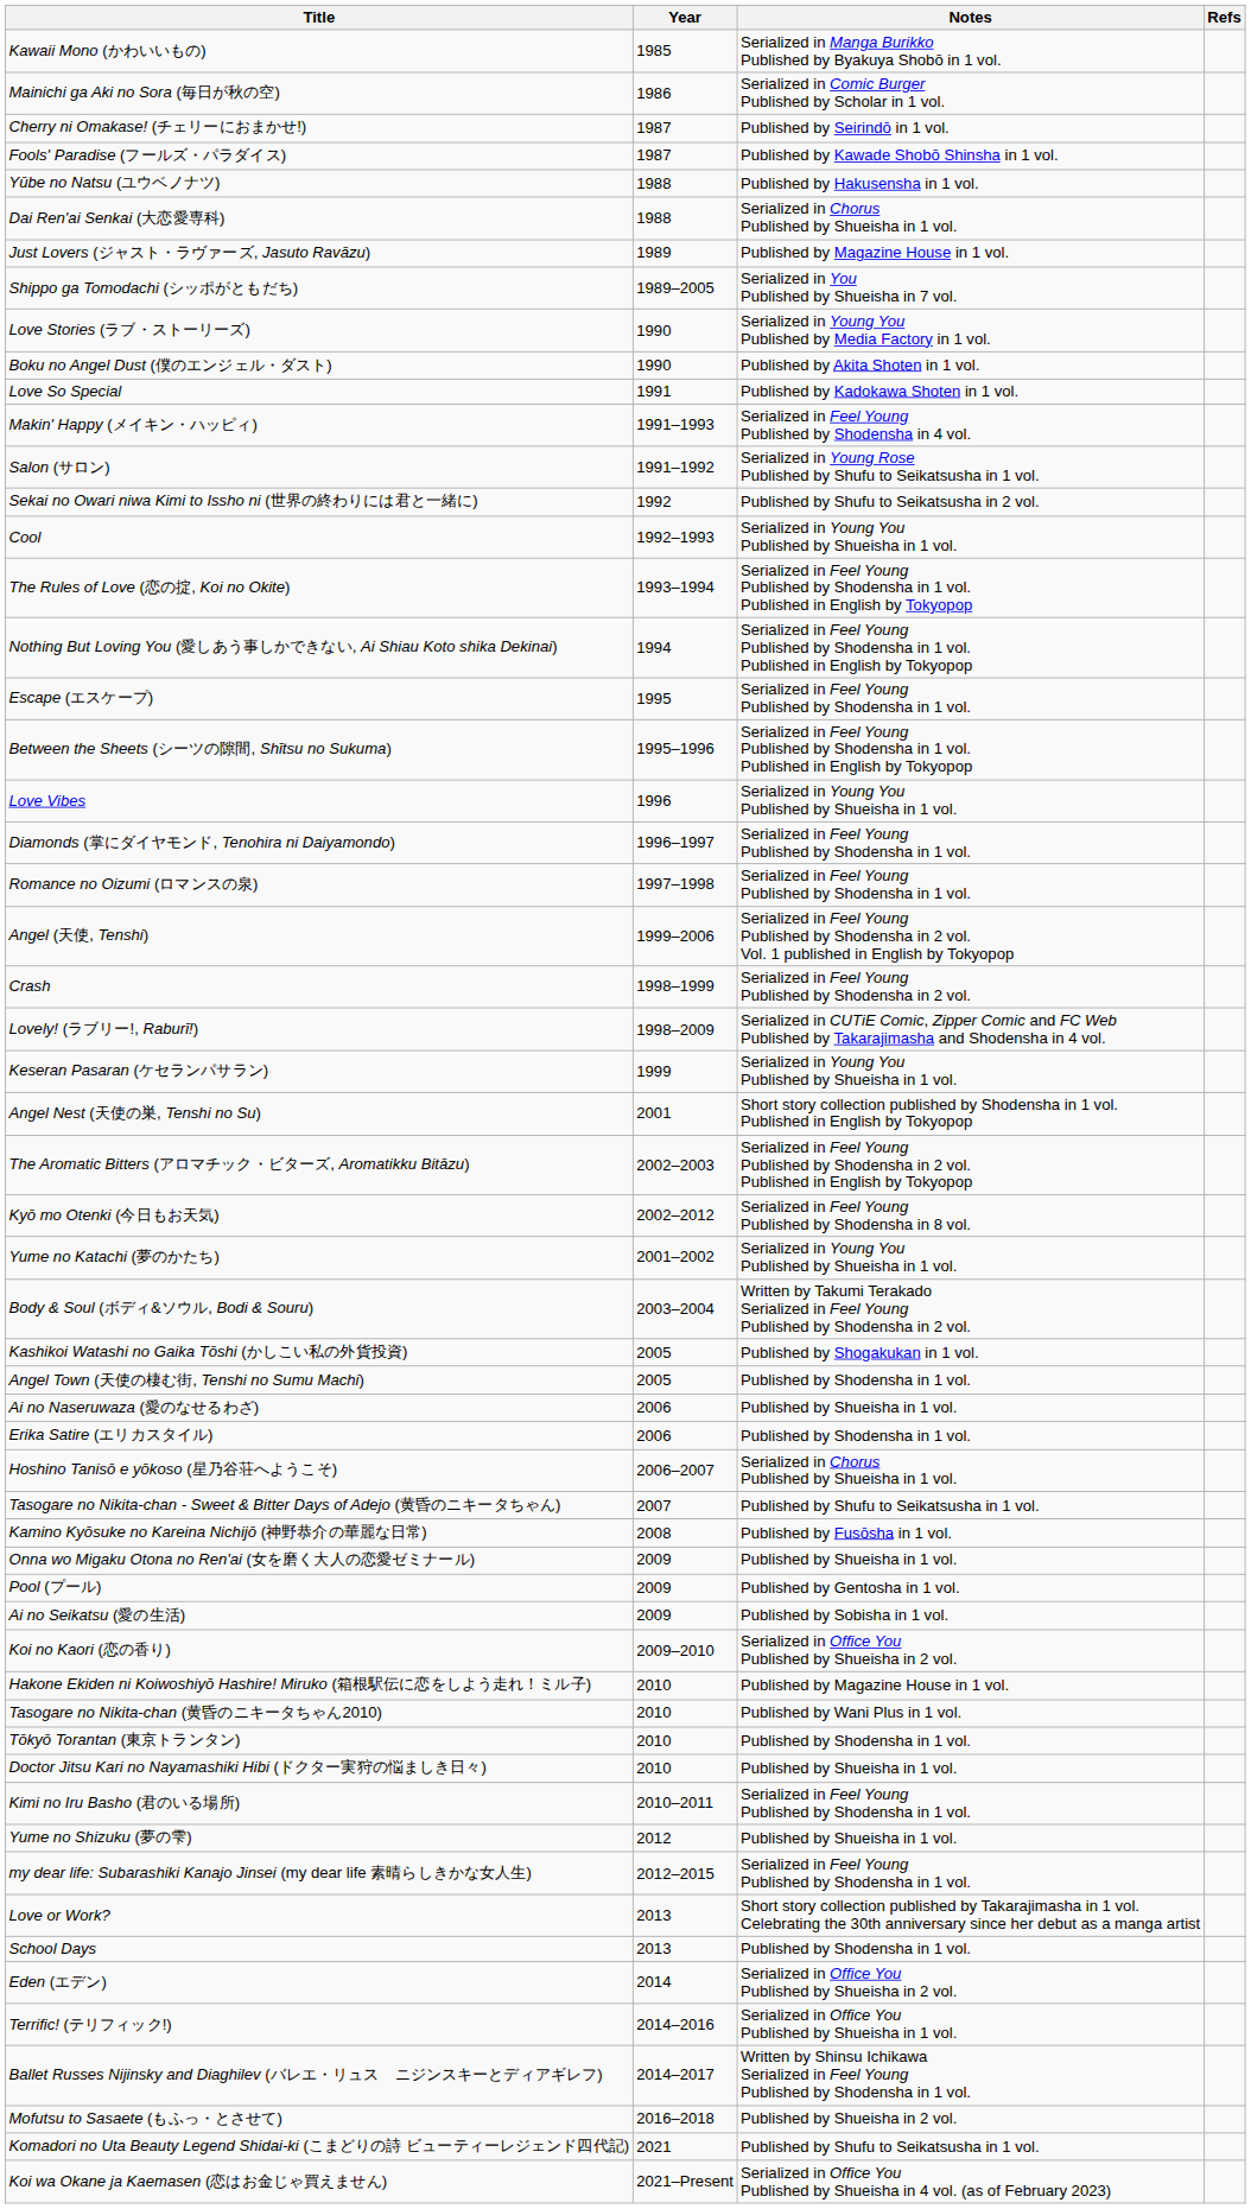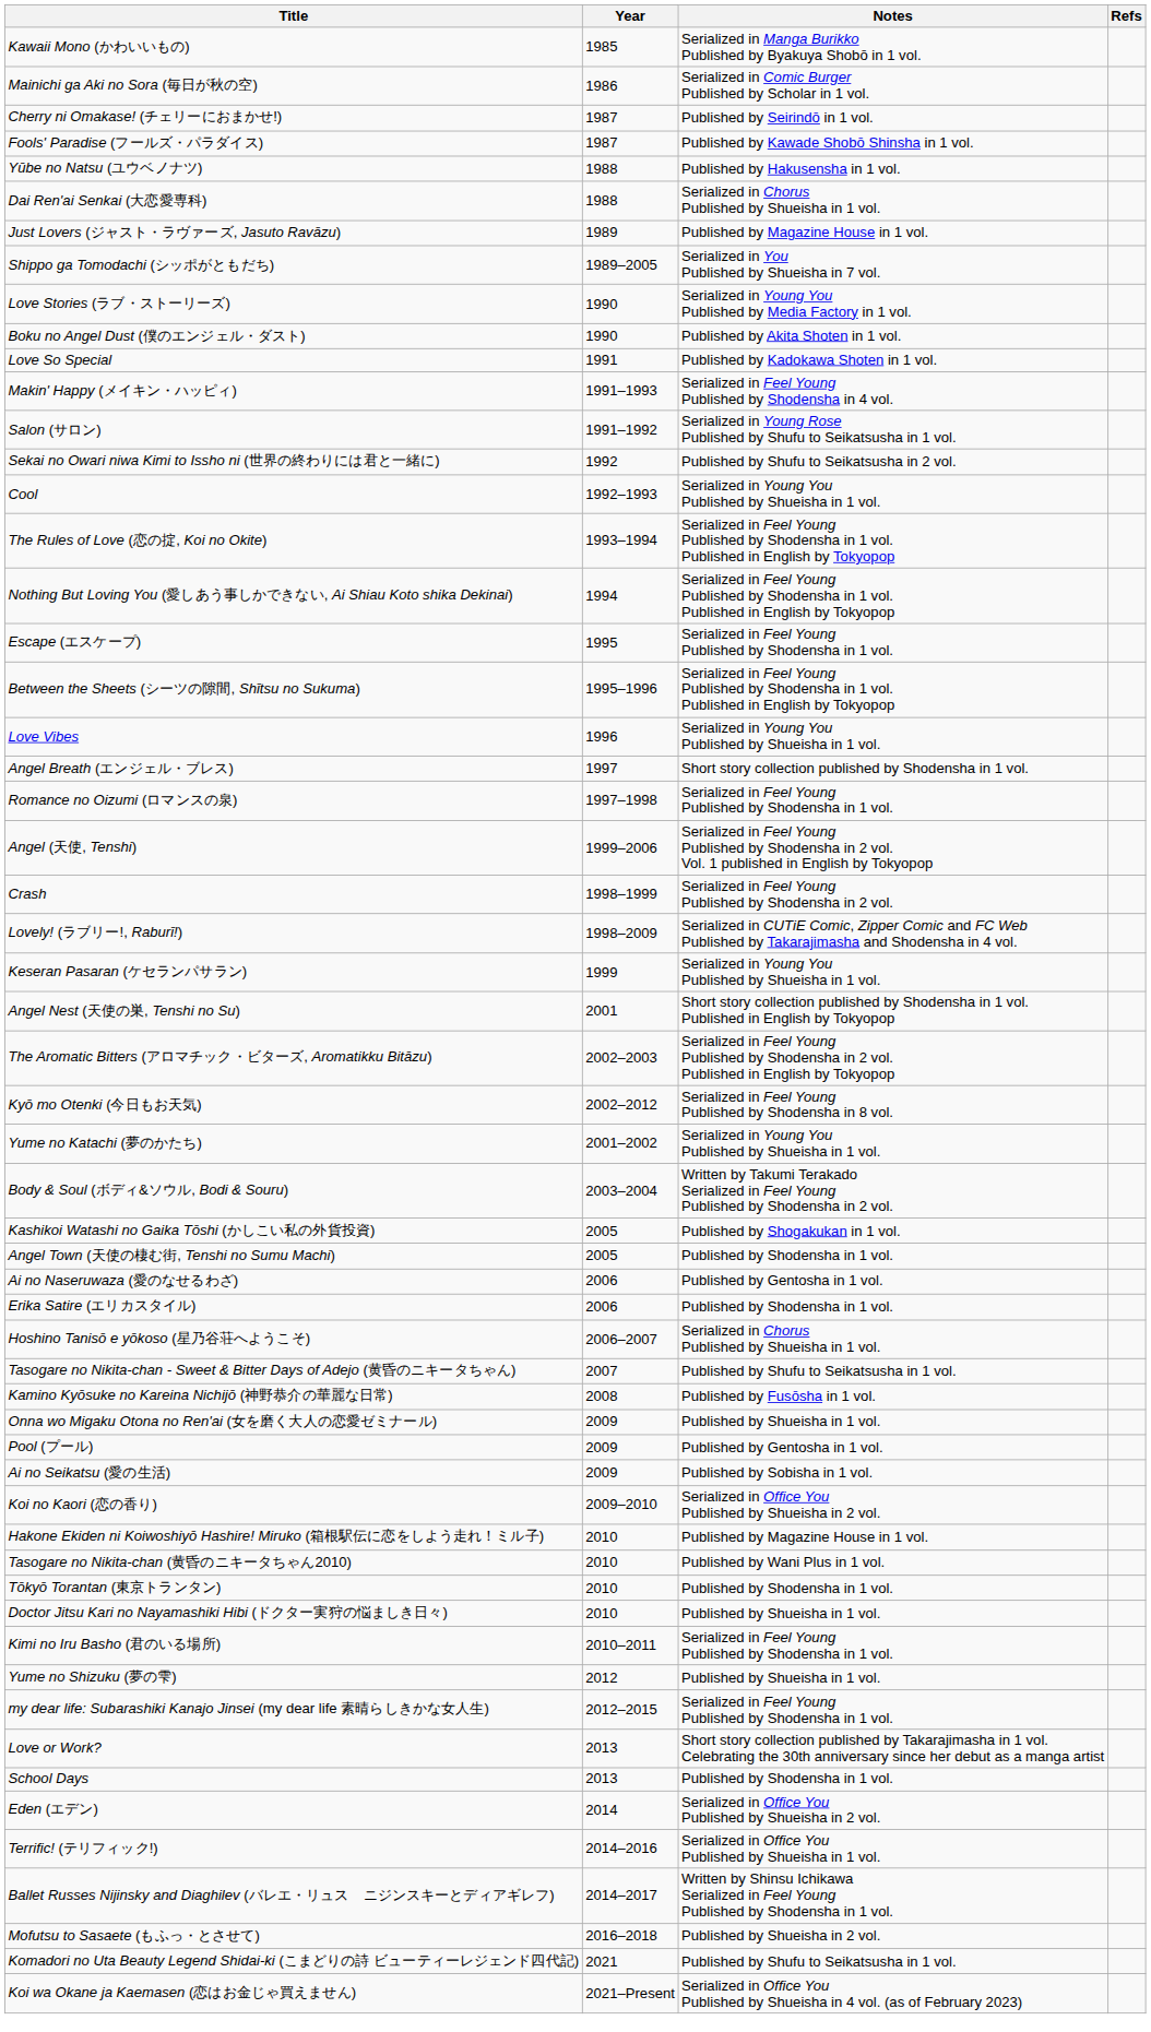 <table class="wikitable sortable">
 <tr>
 <th>Title</th>
 <th>Year</th>
 <th>Notes</th>
 <th>Refs</th>
 </tr>
 <tr>
 <td><em>Kawaii Mono</em> (かわいいもの)</td>
 <td>1985</td>
 <td>Serialized in <em><a href='#'>Manga Burikko</a></em><br>Published by Byakuya Shobō in 1 vol.</td>
 <td></td>
 </tr>
 <tr>
 <td><em>Mainichi ga Aki no Sora</em> (毎日が秋の空)</td>
 <td>1986</td>
 <td>Serialized in <em><a href='#'>Comic Burger</a></em><br>Published by Scholar in 1 vol.</td>
 <td></td>
 </tr>
 <tr>
 <td><em>Cherry ni Omakase!</em> (チェリーにおまかせ!)</td>
 <td>1987</td>
 <td>Published by <a href='#'>Seirindō</a> in 1 vol.</td>
 <td></td>
 </tr>
 <tr>
 <td><em>Fools' Paradise</em> (フールズ・パラダイス)</td>
 <td>1987</td>
 <td>Published by <a href='#'>Kawade Shobō Shinsha</a> in 1 vol.</td>
 <td></td>
 </tr>
 <tr>
 <td><em>Yūbe no Natsu</em> (ユウベノナツ)</td>
 <td>1988</td>
 <td>Published by <a href='#'>Hakusensha</a> in 1 vol.</td>
 <td></td>
 </tr>
 <tr>
 <td><em>Dai Ren'ai Senkai</em> (大恋愛専科)</td>
 <td>1988</td>
 <td>Serialized in <em><a href='#'>Chorus</a></em><br>Published by Shueisha in 1 vol.</td>
 <td></td>
 </tr>
 <tr>
 <td><em>Just Lovers</em> (ジャスト・ラヴァーズ, <em>Jasuto Ravāzu</em>)</td>
 <td>1989</td>
 <td>Published by <a href='#'>Magazine House</a> in 1 vol.</td>
 <td></td>
 </tr>
 <tr>
 <td><em>Shippo ga Tomodachi</em> (シッポがともだち)</td>
 <td>1989–2005</td>
 <td>Serialized in <em><a href='#'>You</a></em><br>Published by Shueisha in 7 vol.</td>
 <td></td>
 </tr>
 <tr>
 <td><em>Love Stories</em> (ラブ・ストーリーズ)</td>
 <td>1990</td>
 <td>Serialized in <em><a href='#'>Young You</a></em><br>Published by <a href='#'>Media Factory</a> in 1 vol.</td>
 <td></td>
 </tr>
 <tr>
 <td><em>Boku no Angel Dust</em> (僕のエンジェル・ダスト)</td>
 <td>1990</td>
 <td>Published by <a href='#'>Akita Shoten</a> in 1 vol.</td>
 <td></td>
 </tr>
 <tr>
 <td><em>Love So Special</em></td>
 <td>1991</td>
 <td>Published by <a href='#'>Kadokawa Shoten</a> in 1 vol.</td>
 <td></td>
 </tr>
 <tr>
 <td><em>Makin' Happy</em> (メイキン・ハッピィ)</td>
 <td>1991–1993</td>
 <td>Serialized in <em><a href='#'>Feel Young</a></em><br>Published by <a href='#'>Shodensha</a> in 4 vol.</td>
 <td></td>
 </tr>
 <tr>
 <td><em>Salon</em> (サロン)</td>
 <td>1991–1992</td>
 <td>Serialized in <em><a href='#'>Young Rose</a></em><br>Published by Shufu to Seikatsusha in 1 vol.</td>
 <td></td>
 </tr>
 <tr>
 <td><em>Sekai no Owari niwa Kimi to Issho ni</em> (世界の終わりには君と一緒に)</td>
 <td>1992</td>
 <td>Published by Shufu to Seikatsusha in 2 vol.</td>
 <td></td>
 </tr>
 <tr>
 <td><em>Cool</em></td>
 <td>1992–1993</td>
 <td>Serialized in <em>Young You</em><br>Published by Shueisha in 1 vol.</td>
 <td></td>
 </tr>
 <tr>
 <td><em>The Rules of Love</em> (恋の掟, <em>Koi no Okite</em>)</td>
 <td>1993–1994</td>
 <td>Serialized in <em>Feel Young</em><br>Published by Shodensha in 1 vol.<br>Published in English by <a href='#'>Tokyopop</a></td>
 <td></td>
 </tr>
 <tr>
 <td><em>Nothing But Loving You</em> (愛しあう事しかできない,<em> Ai Shiau Koto shika Dekinai</em>)</td>
 <td>1994</td>
 <td>Serialized in <em>Feel Young</em><br>Published by Shodensha in 1 vol.<br>Published in English by Tokyopop</td>
 <td></td>
 </tr>
 <tr>
 <td><em>Escape</em> (エスケープ)</td>
 <td>1995</td>
 <td>Serialized in <em>Feel Young</em><br>Published by Shodensha in 1 vol.</td>
 <td></td>
 </tr>
 <tr>
 <td><em>Between the Sheets</em> (シーツの隙間, <em>Shītsu no Sukuma</em>)</td>
 <td>1995–1996</td>
 <td>Serialized in <em>Feel Young</em><br>Published by Shodensha in 1 vol.<br>Published in English by Tokyopop</td>
 <td></td>
 </tr>
 <tr>
 <td><em><a href='#'>Love Vibes</a></em></td>
 <td>1996</td>
 <td>Serialized in <em>Young You</em><br>Published by Shueisha in 1 vol.</td>
 <td></td>
 </tr>
 <tr>
-<td><em>Diamonds</em> (掌にダイヤモンド, <em>Tenohira ni Daiyamondo</em>)</td>
-<td>1996–1997</td>
-<td>Serialized in <em>Feel Young</em><br>Published by Shodensha in 1 vol.</td>
+<td><em>Angel Breath</em> (エンジェル・ブレス)</td>
+<td>1997</td>
+<td>Short story collection published by Shodensha in 1 vol.</td>
 <td></td>
 </tr>
 <tr>
 <td><em>Romance no Oizumi</em> (ロマンスの泉)</td>
 <td>1997–1998</td>
 <td>Serialized in <em>Feel Young</em><br>Published by Shodensha in 1 vol.</td>
 <td></td>
 </tr>
 <tr>
 <td><em>Angel</em> (天使, <em>Tenshi</em>)</td>
 <td>1999–2006</td>
 <td>Serialized in <em>Feel Young</em><br>Published by Shodensha in 2 vol.<br>Vol. 1 published in English by Tokyopop</td>
 <td></td>
 </tr>
 <tr>
 <td><em>Crash</em></td>
 <td>1998–1999</td>
 <td>Serialized in <em>Feel Young</em><br>Published by Shodensha in 2 vol.</td>
 <td></td>
 </tr>
 <tr>
 <td><em>Lovely!</em> (ラブリー!, <em>Raburī!</em>)</td>
 <td>1998–2009</td>
 <td>Serialized in <em>CUTiE Comic</em>, <em>Zipper Comic</em> and <em>FC Web</em><br>Published by <a href='#'>Takarajimasha</a> and Shodensha in 4 vol.</td>
 <td></td>
 </tr>
 <tr>
 <td><em>Keseran Pasaran</em> (ケセランパサラン)</td>
 <td>1999</td>
 <td>Serialized in <em>Young You</em><br>Published by Shueisha in 1 vol.</td>
 <td></td>
 </tr>
 <tr>
 <td><em>Angel Nest</em> (天使の巣, <em>Tenshi no Su</em>)</td>
 <td>2001</td>
 <td>Short story collection published by Shodensha in 1 vol.<br>Published in English by Tokyopop</td>
 <td></td>
 </tr>
 <tr>
 <td><em>The Aromatic Bitters</em> (アロマチック・ビターズ, <em>Aromatikku Bitāzu</em>)</td>
 <td>2002–2003</td>
 <td>Serialized in <em>Feel Young</em><br>Published by Shodensha in 2 vol.<br>Published in English by Tokyopop</td>
 <td></td>
 </tr>
 <tr>
 <td><em>Kyō mo Otenki</em> (今日もお天気)</td>
 <td>2002–2012</td>
 <td>Serialized in <em>Feel Young</em><br>Published by Shodensha in 8 vol.</td>
 <td></td>
 </tr>
 <tr>
 <td><em>Yume no Katachi</em> (夢のかたち)</td>
 <td>2001–2002</td>
 <td>Serialized in <em>Young You</em><br>Published by Shueisha in 1 vol.</td>
 <td></td>
 </tr>
 <tr>
 <td><em>Body & Soul</em> (ボディ&ソウル, <em>Bodi & Souru</em>)</td>
 <td>2003–2004</td>
 <td>Written by Takumi Terakado<br>Serialized in <em>Feel Young</em><br>Published by Shodensha in 2 vol.</td>
 <td></td>
 </tr>
 <tr>
 <td><em>Kashikoi Watashi no Gaika Tōshi</em> (かしこい私の外貨投資)</td>
 <td>2005</td>
 <td>Published by <a href='#'>Shogakukan</a> in 1 vol.</td>
 <td></td>
 </tr>
 <tr>
 <td><em>Angel Town</em> (天使の棲む街, <em>Tenshi no Sumu Machi</em>)</td>
 <td>2005</td>
 <td>Published by Shodensha in 1 vol.</td>
 <td></td>
 </tr>
 <tr>
 <td><em>Ai no Naseruwaza</em> (愛のなせるわざ)</td>
 <td>2006</td>
-<td>Published by Shueisha in 1 vol.</td>
+<td>Published by Gentosha in 1 vol.</td>
 <td></td>
 </tr>
 <tr>
 <td><em>Erika Satire</em> (エリカスタイル)</td>
 <td>2006</td>
 <td>Published by Shodensha in 1 vol.</td>
 <td></td>
 </tr>
 <tr>
 <td><em>Hoshino Tanisō e yōkoso</em> (星乃谷荘へようこそ)</td>
 <td>2006–2007</td>
 <td>Serialized in <em><a href='#'>Chorus</a></em><br>Published by Shueisha in 1 vol.</td>
 <td></td>
 </tr>
 <tr>
 <td><em>Tasogare no Nikita-chan - Sweet & Bitter Days of Adejo</em> (黄昏のニキータちゃん)</td>
 <td>2007</td>
 <td>Published by Shufu to Seikatsusha in 1 vol.</td>
 <td></td>
 </tr>
 <tr>
 <td><em>Kamino Kyōsuke no Kareina Nichijō</em> (神野恭介の華麗な日常)</td>
 <td>2008</td>
 <td>Published by <a href='#'>Fusōsha</a> in 1 vol.</td>
 <td></td>
 </tr>
 <tr>
 <td><em>Onna wo Migaku Otona no Ren'ai</em> (女を磨く大人の恋愛ゼミナール)</td>
 <td>2009</td>
 <td>Published by Shueisha in 1 vol.</td>
 <td></td>
 </tr>
 <tr>
 <td><em>Pool</em> (プール)</td>
 <td>2009</td>
 <td>Published by Gentosha in 1 vol.</td>
 <td></td>
 </tr>
 <tr>
 <td><em>Ai no Seikatsu</em> (愛の生活)</td>
 <td>2009</td>
 <td>Published by Sobisha in 1 vol.</td>
 <td></td>
 </tr>
 <tr>
 <td><em>Koi no Kaori</em> (恋の香り)</td>
 <td>2009–2010</td>
 <td>Serialized in <em><a href='#'>Office You</a></em><br>Published by Shueisha in 2 vol.</td>
 <td></td>
 </tr>
 <tr>
 <td><em>Hakone Ekiden ni Koiwoshiyō Hashire! Miruko</em> (箱根駅伝に恋をしよう走れ！ミル子)</td>
 <td>2010</td>
 <td>Published by Magazine House in 1 vol.</td>
 </tr>
 <tr>
 <td><em>Tasogare no Nikita-chan</em> (黄昏のニキータちゃん2010)</td>
 <td>2010</td>
 <td>Published by Wani Plus in 1 vol.</td>
 <td></td>
 </tr>
 <tr>
 <td><em>Tōkyō Torantan</em> (東京トランタン)</td>
 <td>2010</td>
 <td>Published by Shodensha in 1 vol.</td>
 <td></td>
 </tr>
 <tr>
 <td><em>Doctor Jitsu Kari no Nayamashiki Hibi</em> (ドクター実狩の悩ましき日々)</td>
 <td>2010</td>
 <td>Published by Shueisha in 1 vol.</td>
 <td></td>
 </tr>
 <tr>
 <td><em>Kimi no Iru Basho</em> (君のいる場所)</td>
 <td>2010–2011</td>
 <td>Serialized in <em>Feel Young</em><br>Published by Shodensha in 1 vol.</td>
 <td></td>
 </tr>
 <tr>
 <td><em>Yume no Shizuku</em> (夢の雫)</td>
 <td>2012</td>
 <td>Published by Shueisha in 1 vol.</td>
 <td></td>
 </tr>
 <tr>
 <td><em>my dear life: Subarashiki Kanajo Jinsei</em> (my dear life 素晴らしきかな女人生)</td>
 <td>2012–2015</td>
 <td>Serialized in <em>Feel Young</em><br>Published by Shodensha in 1 vol.</td>
 <td></td>
 </tr>
 <tr>
 <td><em>Love or Work?</em></td>
 <td>2013</td>
 <td>Short story collection published by Takarajimasha in 1 vol.<br>Celebrating the 30th anniversary since her debut as a manga artist</td>
 <td></td>
 </tr>
 <tr>
 <td><em>School Days</em></td>
 <td>2013</td>
 <td>Published by Shodensha in 1 vol.</td>
 <td></td>
 </tr>
 <tr>
 <td><em>Eden</em> (エデン)</td>
 <td>2014</td>
 <td>Serialized in <em><a href='#'>Office You</a></em><br>Published by Shueisha in 2 vol.</td>
 <td></td>
 </tr>
 <tr>
 <td><em>Terrific!</em> (テリフィック!)</td>
 <td>2014–2016</td>
 <td>Serialized in <em>Office You</em><br>Published by Shueisha in 1 vol.</td>
 <td></td>
 </tr>
 <tr>
 <td><em>Ballet Russes Nijinsky and Diaghilev</em> (バレエ・リュス　ニジンスキーとディアギレフ)</td>
 <td>2014–2017</td>
 <td>Written by Shinsu Ichikawa <br>Serialized in <em>Feel Young</em><br>Published by Shodensha in 1 vol.</td>
 <td></td>
 </tr>
 <tr>
 <td><em>Mofutsu to Sasaete</em> (もふっ・とさせて)</td>
 <td>2016–2018</td>
 <td>Published by Shueisha in 2 vol.</td>
 <td></td>
 </tr>
 <tr>
 <td><em>Komadori no Uta Beauty Legend Shidai-ki</em> (こまどりの詩 ビューティーレジェンド四代記)</td>
 <td>2021</td>
 <td>Published by Shufu to Seikatsusha in 1 vol.</td>
 <td></td>
 </tr>
 <tr>
 <td><em>Koi wa Okane ja Kaemasen</em> (恋はお金じゃ買えません)</td>
 <td>2021–Present</td>
 <td>Serialized in <em>Office You</em><br>Published by Shueisha in 4 vol. (as of February 2023)</td>
 <td></td>
 </tr>
 </table>
